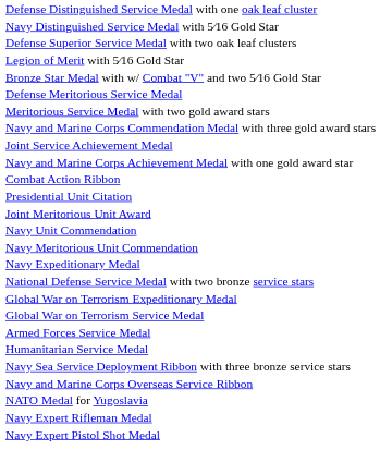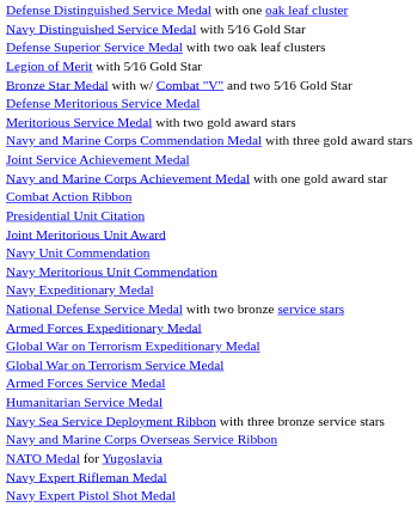 <table>
 <tr>
 <td></td>
 <td><a href='#'>Defense Distinguished Service Medal</a> with one <a href='#'>oak leaf cluster</a></td>
 </tr>
 <tr>
 <td><span></span></td>
 <td><a href='#'>Navy Distinguished Service Medal</a> with 5⁄16 Gold Star</td>
 </tr>
 <tr>
 <td></td>
 <td><a href='#'>Defense Superior Service Medal</a> with two oak leaf clusters</td>
 </tr>
 <tr>
 <td><span></span></td>
 <td><a href='#'>Legion of Merit</a> with 5⁄16 Gold Star</td>
 </tr>
 <tr>
 <td><span></span><span></span></td>
 <td><a href='#'>Bronze Star Medal</a> with w/ <a href='#'>Combat "V"</a> and two 5⁄16 Gold Star</td>
 </tr>
 <tr>
 <td></td>
 <td><a href='#'>Defense Meritorious Service Medal</a></td>
 </tr>
 <tr>
 <td><span></span><span></span></td>
 <td><a href='#'>Meritorious Service Medal</a> with two gold award stars</td>
 </tr>
 <tr>
 <td><span></span><span></span><span></span></td>
 <td><a href='#'>Navy and Marine Corps Commendation Medal</a> with three gold award stars</td>
 </tr>
 <tr>
 <td></td>
 <td><a href='#'>Joint Service Achievement Medal</a></td>
 </tr>
 <tr>
 <td><span></span></td>
 <td><a href='#'>Navy and Marine Corps Achievement Medal</a> with one gold award star</td>
 </tr>
 <tr>
 <td></td>
 <td><a href='#'>Combat Action Ribbon</a></td>
 </tr>
 <tr>
 <td></td>
 <td><a href='#'>Presidential Unit Citation</a></td>
 </tr>
 <tr>
 <td></td>
 <td><a href='#'>Joint Meritorious Unit Award</a></td>
 </tr>
 <tr>
 <td></td>
 <td><a href='#'>Navy Unit Commendation</a></td>
 </tr>
 <tr>
 <td></td>
 <td><a href='#'>Navy Meritorious Unit Commendation</a></td>
 </tr>
 <tr>
 <td></td>
 <td><a href='#'>Navy Expeditionary Medal</a></td>
 </tr>
 <tr>
 <td></td>
 <td><a href='#'>National Defense Service Medal</a> with two bronze <a href='#'>service stars</a></td>
 </tr>
 <tr>
 <td></td>
+<td><a href='#'>Armed Forces Expeditionary Medal</a></td>
+</tr>
+<tr>
+<td></td>
 <td><a href='#'>Global War on Terrorism Expeditionary Medal</a></td>
 </tr>
 <tr>
 <td></td>
 <td><a href='#'>Global War on Terrorism Service Medal</a></td>
 </tr>
 <tr>
 <td></td>
 <td><a href='#'>Armed Forces Service Medal</a></td>
 </tr>
 <tr>
 <td></td>
 <td><a href='#'>Humanitarian Service Medal</a></td>
 </tr>
 <tr>
 <td></td>
 <td><a href='#'>Navy Sea Service Deployment Ribbon</a> with three bronze service stars</td>
 </tr>
 <tr>
 <td></td>
 <td><a href='#'>Navy and Marine Corps Overseas Service Ribbon</a></td>
 </tr>
 <tr>
 <td></td>
 <td><a href='#'>NATO Medal</a> for <a href='#'>Yugoslavia</a></td>
 </tr>
 <tr>
 <td></td>
 <td><a href='#'>Navy Expert Rifleman Medal</a></td>
 </tr>
 <tr>
 <td></td>
 <td><a href='#'>Navy Expert Pistol Shot Medal</a></td>
 </tr>
 </table>
